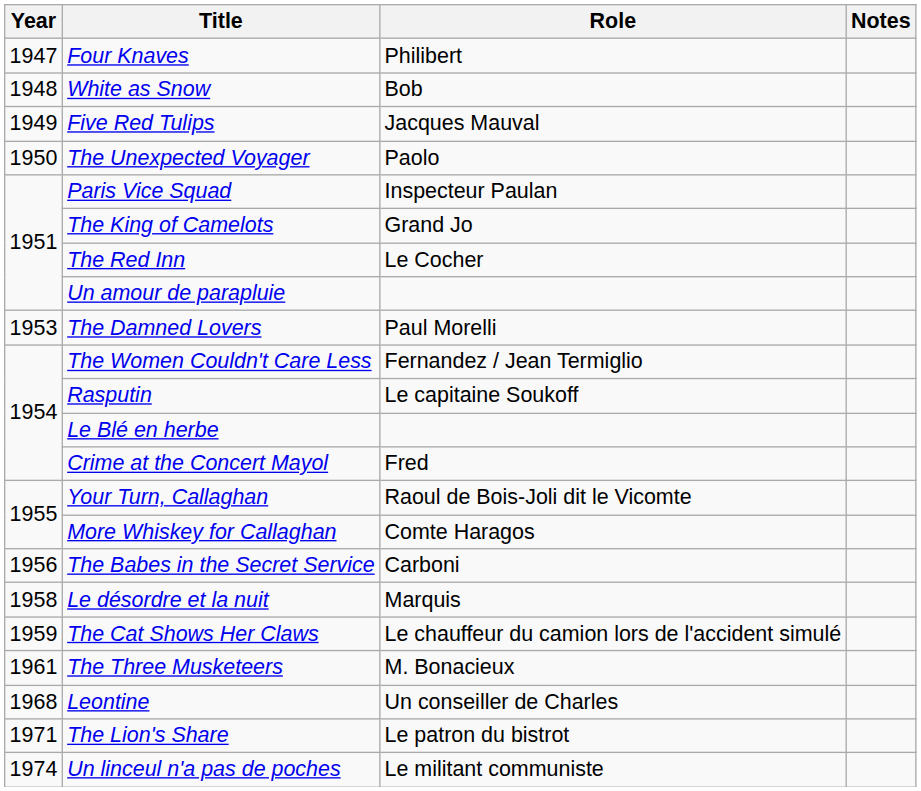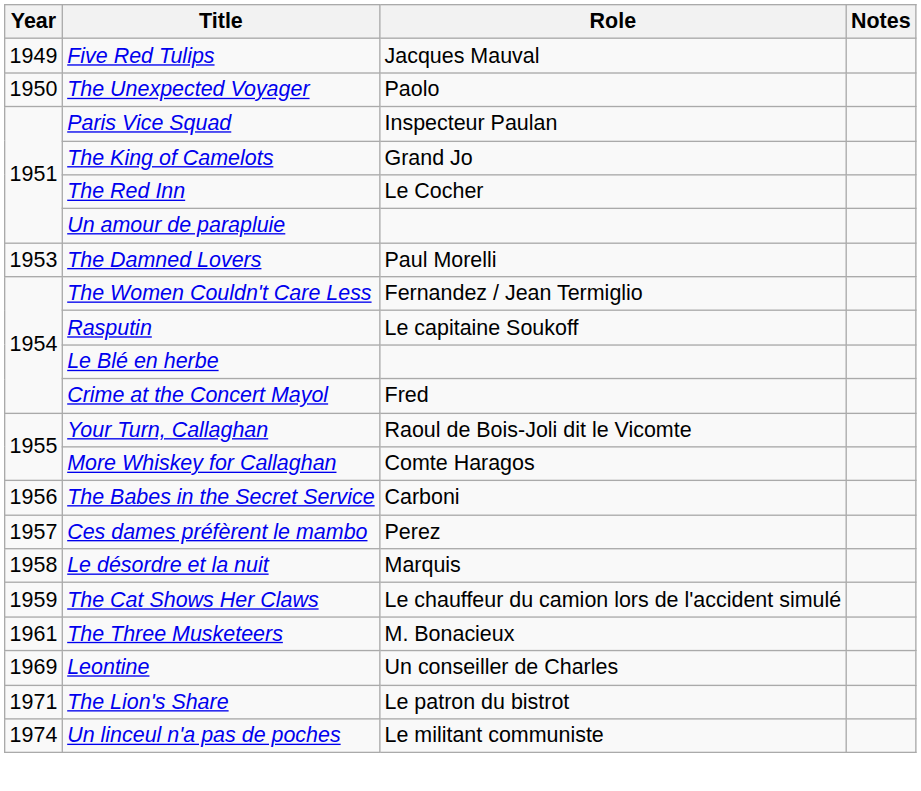 <table class="wikitable sortable">
 <tr>
 <th>Year</th>
 <th>Title</th>
 <th>Role</th>
 <th class = "unsortable">Notes</th>
-</tr>
-<tr>
-<td>1947</td>
-<td><em><a href='#'>Four Knaves</a></em></td>
-<td>Philibert</td>
-<td></td>
-</tr>
-<tr>
-<td>1948</td>
-<td><em><a href='#'>White as Snow</a></em></td>
-<td>Bob</td>
-<td></td>
 </tr>
 <tr>
 <td>1949</td>
 <td><em><a href='#'>Five Red Tulips</a></em></td>
 <td>Jacques Mauval</td>
 <td></td>
 </tr>
 <tr>
 <td>1950</td>
 <td><em><a href='#'>The Unexpected Voyager</a></em></td>
 <td>Paolo</td>
 <td></td>
 </tr>
 <tr>
 <td rowspan=4>1951</td>
 <td><em><a href='#'>Paris Vice Squad</a></em></td>
 <td>Inspecteur Paulan</td>
 <td></td>
 </tr>
 <tr>
 <td><em><a href='#'>The King of Camelots</a></em></td>
 <td>Grand Jo</td>
 <td></td>
 </tr>
 <tr>
 <td><em><a href='#'>The Red Inn</a></em></td>
 <td>Le Cocher</td>
 <td></td>
 </tr>
 <tr>
 <td><em><a href='#'>Un amour de parapluie</a></em></td>
 <td></td>
 <td></td>
 </tr>
 <tr>
 <td>1953</td>
 <td><em><a href='#'>The Damned Lovers</a></em></td>
 <td>Paul Morelli</td>
 <td></td>
 </tr>
 <tr>
 <td rowspan=4>1954</td>
 <td><em><a href='#'>The Women Couldn't Care Less</a></em></td>
 <td>Fernandez / Jean Termiglio</td>
 <td></td>
 </tr>
 <tr>
 <td><em><a href='#'>Rasputin</a></em></td>
 <td>Le capitaine Soukoff</td>
 <td></td>
 </tr>
 <tr>
 <td><em><a href='#'>Le Blé en herbe</a></em></td>
 <td></td>
 <td></td>
 </tr>
 <tr>
 <td><em><a href='#'>Crime at the Concert Mayol</a></em></td>
 <td>Fred</td>
 <td></td>
 </tr>
 <tr>
 <td rowspan=2>1955</td>
 <td><em><a href='#'>Your Turn, Callaghan</a></em></td>
 <td>Raoul de Bois-Joli dit le Vicomte</td>
 <td></td>
 </tr>
 <tr>
 <td><em><a href='#'>More Whiskey for Callaghan</a></em></td>
 <td>Comte Haragos</td>
 <td></td>
 </tr>
 <tr>
 <td>1956</td>
 <td><em><a href='#'>The Babes in the Secret Service</a></em></td>
 <td>Carboni</td>
 <td></td>
 </tr>
 <tr>
+<td>1957</td>
+<td><em><a href='#'>Ces dames préfèrent le mambo</a></em></td>
+<td>Perez</td>
+<td></td>
+</tr>
+<tr>
 <td>1958</td>
 <td><em><a href='#'>Le désordre et la nuit</a></em></td>
 <td>Marquis</td>
 <td></td>
 </tr>
 <tr>
 <td>1959</td>
 <td><em><a href='#'>The Cat Shows Her Claws</a></em></td>
 <td>Le chauffeur du camion lors de l'accident simulé</td>
 <td></td>
 </tr>
 <tr>
 <td>1961</td>
 <td><em><a href='#'>The Three Musketeers</a></em></td>
 <td>M. Bonacieux</td>
 <td></td>
 </tr>
 <tr>
-<td>1968</td>
+<td>1969</td>
 <td><em><a href='#'>Leontine</a></em></td>
 <td>Un conseiller de Charles</td>
 </tr>
 <tr>
 <td>1971</td>
 <td><em><a href='#'>The Lion's Share</a></em></td>
 <td>Le patron du bistrot</td>
 <td></td>
 </tr>
 <tr>
 <td>1974</td>
 <td><em><a href='#'>Un linceul n'a pas de poches</a></em></td>
 <td>Le militant communiste</td>
 <td></td>
 </tr>
 </table>
